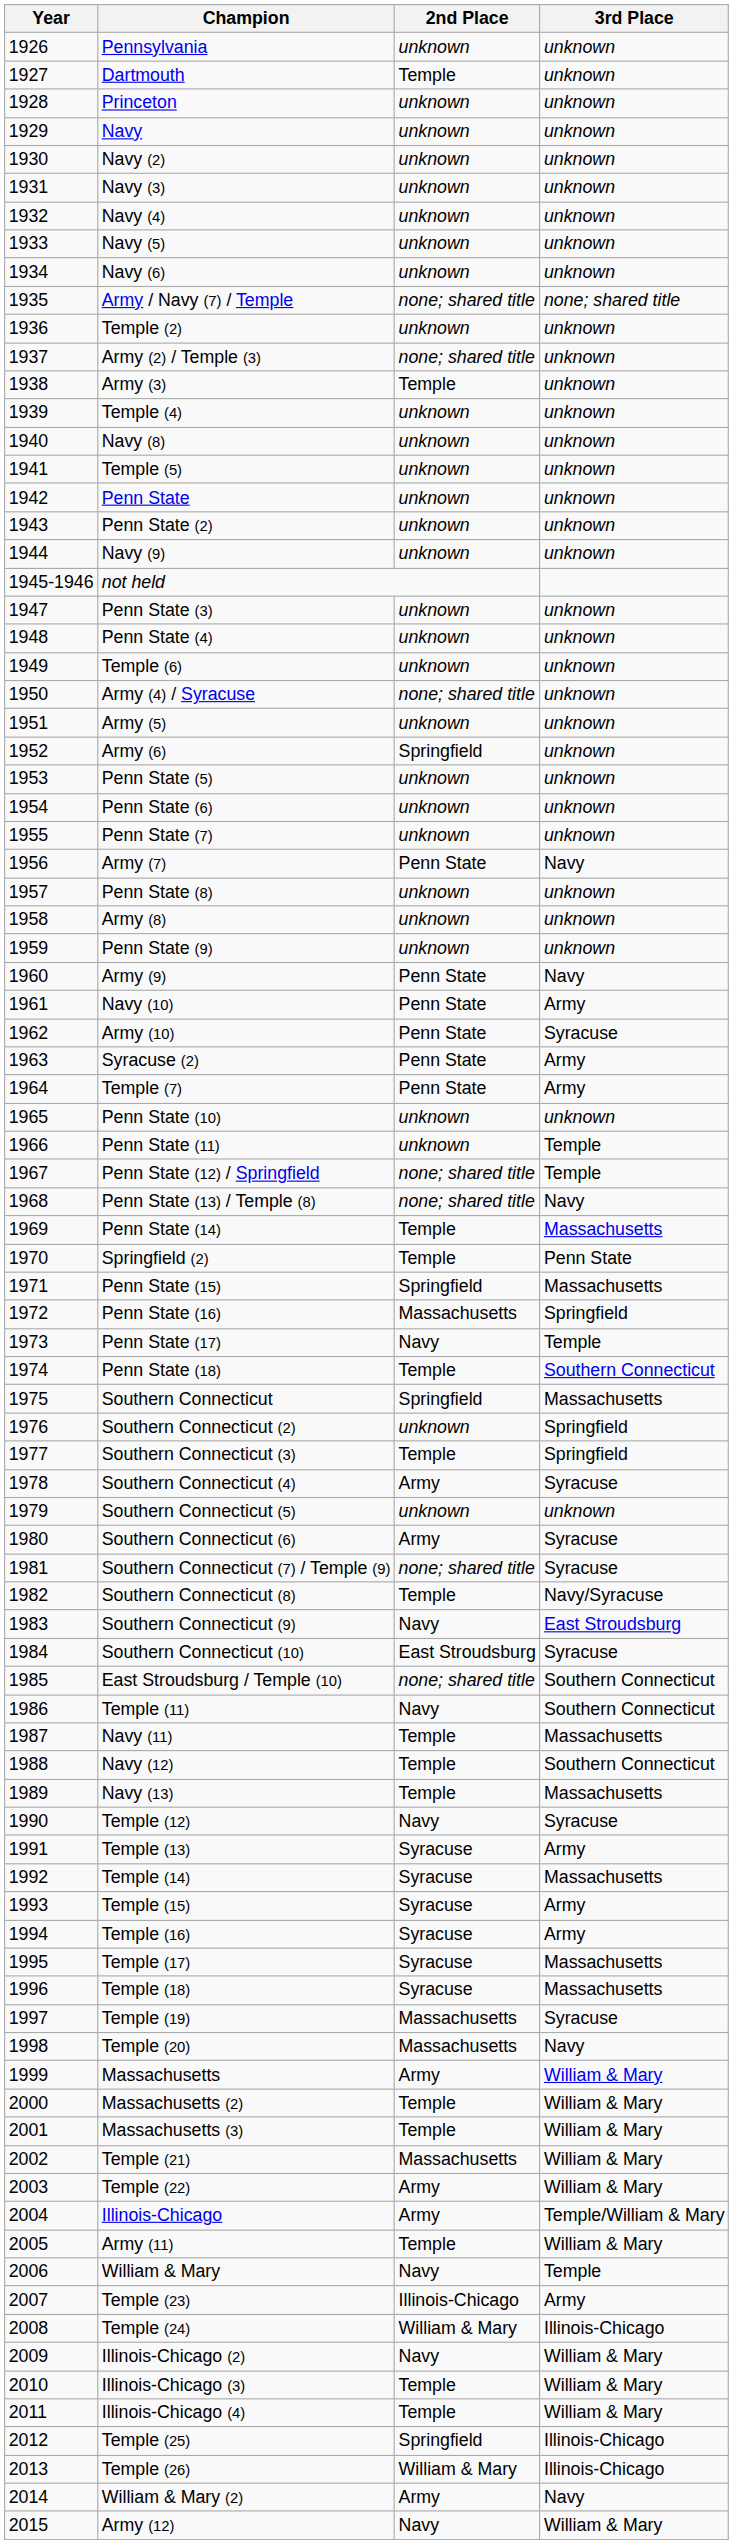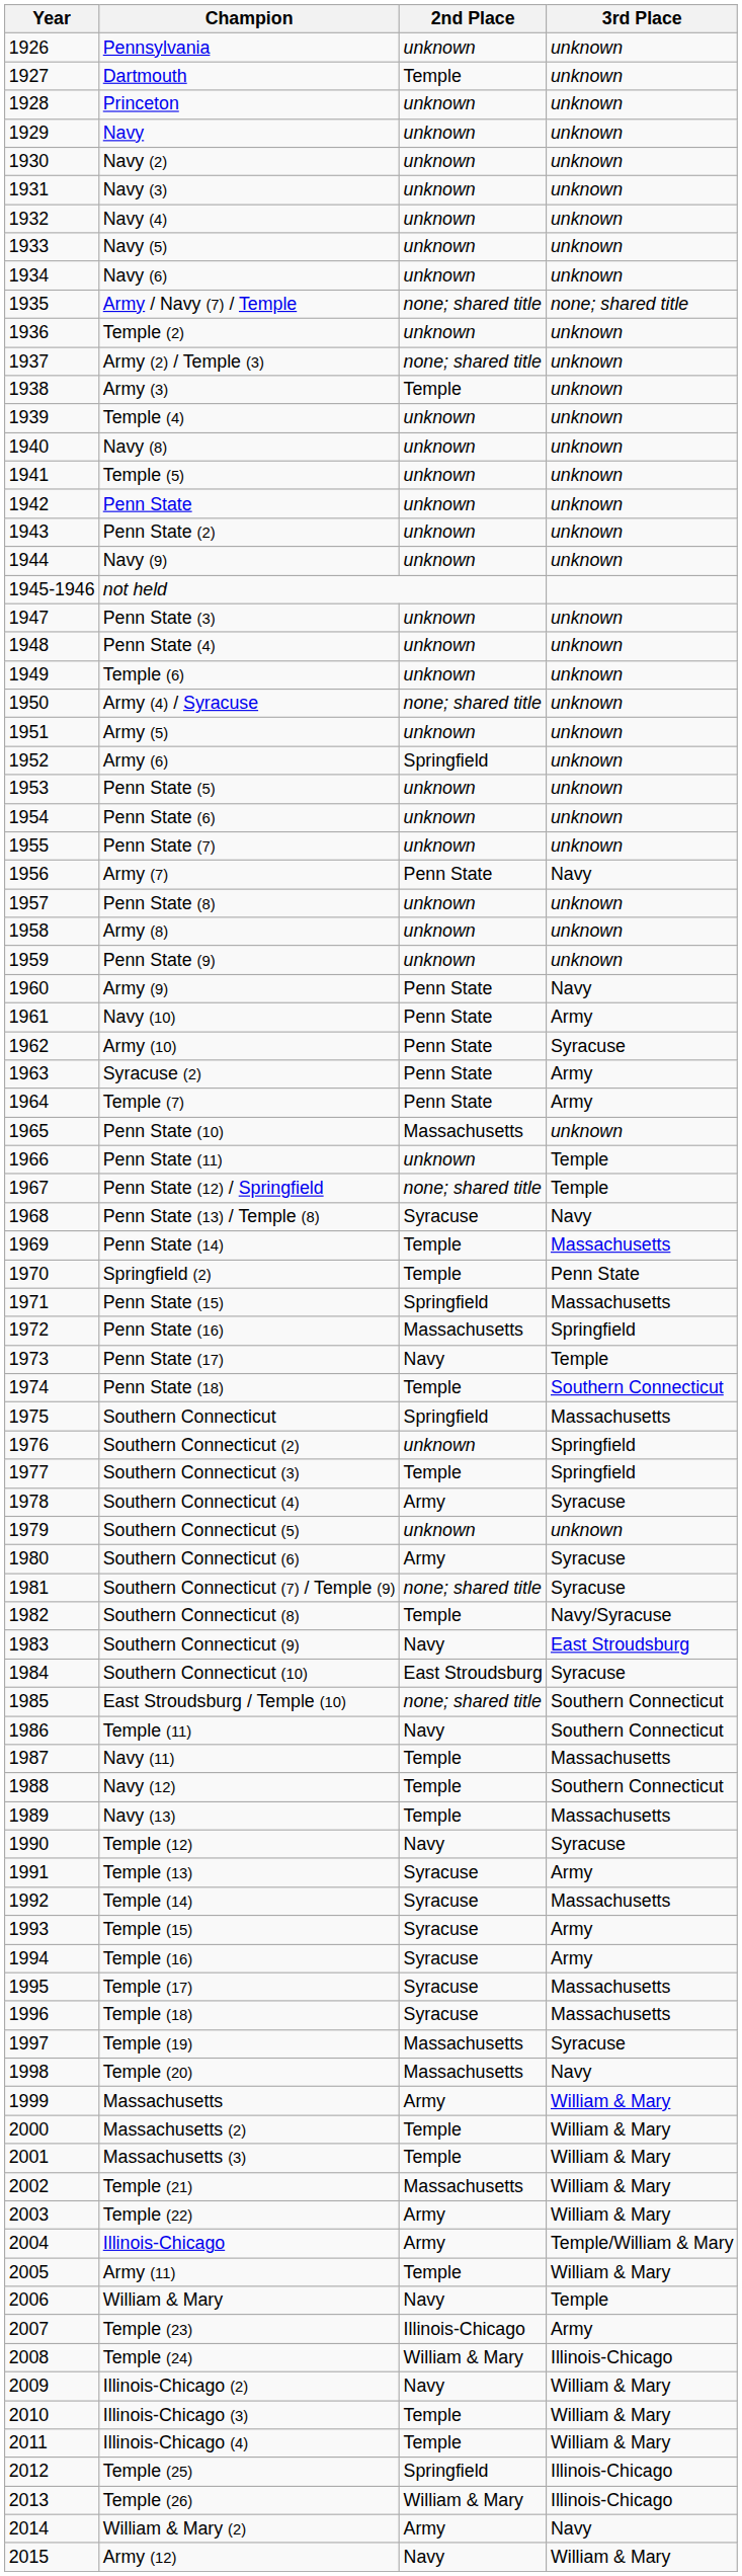 <table class="wikitable">
 <tr>
 <th>Year</th>
 <th>Champion</th>
 <th>2nd Place</th>
 <th>3rd Place</th>
 </tr>
 <tr>
 <td>1926</td>
 <td><a href='#'>Pennsylvania</a></td>
 <td><em>unknown</em></td>
 <td><em>unknown</em></td>
 </tr>
 <tr>
 <td>1927</td>
 <td><a href='#'>Dartmouth</a></td>
 <td>Temple</td>
 <td><em>unknown</em></td>
 </tr>
 <tr>
 <td>1928</td>
 <td><a href='#'>Princeton</a></td>
 <td><em>unknown</em></td>
 <td><em>unknown</em></td>
 </tr>
 <tr>
 <td>1929</td>
 <td><a href='#'>Navy</a></td>
 <td><em>unknown</em></td>
 <td><em>unknown</em></td>
 </tr>
 <tr>
 <td>1930</td>
 <td>Navy <small>(2)</small></td>
 <td><em>unknown</em></td>
 <td><em>unknown</em></td>
 </tr>
 <tr>
 <td>1931</td>
 <td>Navy <small>(3)</small></td>
 <td><em>unknown</em></td>
 <td><em>unknown</em></td>
 </tr>
 <tr>
 <td>1932</td>
 <td>Navy <small>(4)</small></td>
 <td><em>unknown</em></td>
 <td><em>unknown</em></td>
 </tr>
 <tr>
 <td>1933</td>
 <td>Navy <small>(5)</small></td>
 <td><em>unknown</em></td>
 <td><em>unknown</em></td>
 </tr>
 <tr>
 <td>1934</td>
 <td>Navy <small>(6)</small></td>
 <td><em>unknown</em></td>
 <td><em>unknown</em></td>
 </tr>
 <tr>
 <td>1935</td>
 <td><a href='#'>Army</a> / Navy <small>(7)</small> / <a href='#'>Temple</a></td>
 <td><em>none; shared title</em></td>
 <td><em>none; shared title</em></td>
 </tr>
 <tr>
 <td>1936</td>
 <td>Temple <small>(2)</small></td>
 <td><em>unknown</em></td>
 <td><em>unknown</em></td>
 </tr>
 <tr>
 <td>1937</td>
 <td>Army <small>(2)</small> / Temple <small>(3)</small></td>
 <td><em>none; shared title</em></td>
 <td><em>unknown</em></td>
 </tr>
 <tr>
 <td>1938</td>
 <td>Army <small>(3)</small></td>
 <td>Temple</td>
 <td><em>unknown</em></td>
 </tr>
 <tr>
 <td>1939</td>
 <td>Temple <small>(4)</small></td>
 <td><em>unknown</em></td>
 <td><em>unknown</em></td>
 </tr>
 <tr>
 <td>1940</td>
 <td>Navy <small>(8)</small></td>
 <td><em>unknown</em></td>
 <td><em>unknown</em></td>
 </tr>
 <tr>
 <td>1941</td>
 <td>Temple <small>(5)</small></td>
 <td><em>unknown</em></td>
 <td><em>unknown</em></td>
 </tr>
 <tr>
 <td>1942</td>
 <td><a href='#'>Penn State</a></td>
 <td><em>unknown</em></td>
 <td><em>unknown</em></td>
 </tr>
 <tr>
 <td>1943</td>
 <td>Penn State <small>(2)</small></td>
 <td><em>unknown</em></td>
 <td><em>unknown</em></td>
 </tr>
 <tr>
 <td>1944</td>
 <td>Navy <small>(9)</small></td>
 <td><em>unknown</em></td>
 <td><em>unknown</em></td>
 </tr>
 <tr>
 <td>1945-1946</td>
 <td colspan=2><em>not held</em></td>
 </tr>
 <tr>
 <td>1947</td>
 <td>Penn State <small>(3)</small></td>
 <td><em>unknown</em></td>
 <td><em>unknown</em></td>
 </tr>
 <tr>
 <td>1948</td>
 <td>Penn State <small>(4)</small></td>
 <td><em>unknown</em></td>
 <td><em>unknown</em></td>
 </tr>
 <tr>
 <td>1949</td>
 <td>Temple <small>(6)</small></td>
 <td><em>unknown</em></td>
 <td><em>unknown</em></td>
 </tr>
 <tr>
 <td>1950</td>
 <td>Army <small>(4)</small> / <a href='#'>Syracuse</a></td>
 <td><em>none; shared title</em></td>
 <td><em>unknown</em></td>
 </tr>
 <tr>
 <td>1951</td>
 <td>Army <small>(5)</small></td>
 <td><em>unknown</em></td>
 <td><em>unknown</em></td>
 </tr>
 <tr>
 <td>1952</td>
 <td>Army <small>(6)</small></td>
 <td>Springfield</td>
 <td><em>unknown</em></td>
 </tr>
 <tr>
 <td>1953</td>
 <td>Penn State <small>(5)</small></td>
 <td><em>unknown</em></td>
 <td><em>unknown</em></td>
 </tr>
 <tr>
 <td>1954</td>
 <td>Penn State <small>(6)</small></td>
 <td><em>unknown</em></td>
 <td><em>unknown</em></td>
 </tr>
 <tr>
 <td>1955</td>
 <td>Penn State <small>(7)</small></td>
 <td><em>unknown</em></td>
 <td><em>unknown</em></td>
 </tr>
 <tr>
 <td>1956</td>
 <td>Army <small>(7)</small></td>
 <td>Penn State</td>
 <td>Navy</td>
 </tr>
 <tr>
 <td>1957</td>
 <td>Penn State <small>(8)</small></td>
 <td><em>unknown</em></td>
 <td><em>unknown</em></td>
 </tr>
 <tr>
 <td>1958</td>
 <td>Army <small>(8)</small></td>
 <td><em>unknown</em></td>
 <td><em>unknown</em></td>
 </tr>
 <tr>
 <td>1959</td>
 <td>Penn State <small>(9)</small></td>
 <td><em>unknown</em></td>
 <td><em>unknown</em></td>
 </tr>
 <tr>
 <td>1960</td>
 <td>Army <small>(9)</small></td>
 <td>Penn State</td>
 <td>Navy</td>
 </tr>
 <tr>
 <td>1961</td>
 <td>Navy <small>(10)</small></td>
 <td>Penn State</td>
 <td>Army</td>
 </tr>
 <tr>
 <td>1962</td>
 <td>Army <small>(10)</small></td>
 <td>Penn State</td>
 <td>Syracuse</td>
 </tr>
 <tr>
 <td>1963</td>
 <td>Syracuse <small>(2)</small></td>
 <td>Penn State</td>
 <td>Army</td>
 </tr>
 <tr>
 <td>1964</td>
 <td>Temple <small>(7)</small></td>
 <td>Penn State</td>
 <td>Army</td>
 </tr>
 <tr>
 <td>1965</td>
 <td>Penn State <small>(10)</small></td>
-<td><em>unknown</em></td>
+<td>Massachusetts</td>
 <td><em>unknown</em></td>
 </tr>
 <tr>
 <td>1966</td>
 <td>Penn State <small>(11)</small></td>
 <td><em>unknown</em></td>
 <td>Temple</td>
 </tr>
 <tr>
 <td>1967</td>
 <td>Penn State <small>(12)</small> / <a href='#'>Springfield</a></td>
 <td><em>none; shared title</em></td>
 <td>Temple</td>
 </tr>
 <tr>
 <td>1968</td>
 <td>Penn State <small>(13)</small> / Temple <small>(8)</small></td>
-<td><em>none; shared title</em></td>
+<td>Syracuse</td>
 <td>Navy</td>
 </tr>
 <tr>
 <td>1969</td>
 <td>Penn State <small>(14)</small></td>
 <td>Temple</td>
 <td><a href='#'>Massachusetts</a></td>
 </tr>
 <tr>
 <td>1970</td>
 <td>Springfield <small>(2)</small></td>
 <td>Temple</td>
 <td>Penn State</td>
 </tr>
 <tr>
 <td>1971</td>
 <td>Penn State <small>(15)</small></td>
 <td>Springfield</td>
 <td>Massachusetts</td>
 </tr>
 <tr>
 <td>1972</td>
 <td>Penn State <small>(16)</small></td>
 <td>Massachusetts</td>
 <td>Springfield</td>
 </tr>
 <tr>
 <td>1973</td>
 <td>Penn State <small>(17)</small></td>
 <td>Navy</td>
 <td>Temple</td>
 </tr>
 <tr>
 <td>1974</td>
 <td>Penn State <small>(18)</small></td>
 <td>Temple</td>
 <td><a href='#'>Southern Connecticut</a></td>
 </tr>
 <tr>
 <td>1975</td>
 <td>Southern Connecticut</td>
 <td>Springfield</td>
 <td>Massachusetts</td>
 </tr>
 <tr>
 <td>1976</td>
 <td>Southern Connecticut <small>(2)</small></td>
 <td><em>unknown</em></td>
 <td>Springfield</td>
 </tr>
 <tr>
 <td>1977</td>
 <td>Southern Connecticut <small>(3)</small></td>
 <td>Temple</td>
 <td>Springfield</td>
 </tr>
 <tr>
 <td>1978</td>
 <td>Southern Connecticut <small>(4)</small></td>
 <td>Army</td>
 <td>Syracuse</td>
 </tr>
 <tr>
 <td>1979</td>
 <td>Southern Connecticut <small>(5)</small></td>
 <td><em>unknown</em></td>
 <td><em>unknown</em></td>
 </tr>
 <tr>
 <td>1980</td>
 <td>Southern Connecticut <small>(6)</small></td>
 <td>Army</td>
 <td>Syracuse</td>
 </tr>
 <tr>
 <td>1981</td>
 <td>Southern Connecticut <small>(7)</small> / Temple <small>(9)</small></td>
 <td><em>none; shared title</em></td>
 <td>Syracuse</td>
 </tr>
 <tr>
 <td>1982</td>
 <td>Southern Connecticut <small>(8)</small></td>
 <td>Temple</td>
 <td>Navy/Syracuse</td>
 </tr>
 <tr>
 <td>1983</td>
 <td>Southern Connecticut <small>(9)</small></td>
 <td>Navy</td>
 <td><a href='#'>East Stroudsburg</a></td>
 </tr>
 <tr>
 <td>1984</td>
 <td>Southern Connecticut <small>(10)</small></td>
 <td>East Stroudsburg</td>
 <td>Syracuse</td>
 </tr>
 <tr>
 <td>1985</td>
 <td>East Stroudsburg / Temple <small>(10)</small></td>
 <td><em>none; shared title</em></td>
 <td>Southern Connecticut</td>
 </tr>
 <tr>
 <td>1986</td>
 <td>Temple <small>(11)</small></td>
 <td>Navy</td>
 <td>Southern Connecticut</td>
 </tr>
 <tr>
 <td>1987</td>
 <td>Navy <small>(11)</small></td>
 <td>Temple</td>
 <td>Massachusetts</td>
 </tr>
 <tr>
 <td>1988</td>
 <td>Navy <small>(12)</small></td>
 <td>Temple</td>
 <td>Southern Connecticut</td>
 </tr>
 <tr>
 <td>1989</td>
 <td>Navy <small>(13)</small></td>
 <td>Temple</td>
 <td>Massachusetts</td>
 </tr>
 <tr>
 <td>1990</td>
 <td>Temple <small>(12)</small></td>
 <td>Navy</td>
 <td>Syracuse</td>
 </tr>
 <tr>
 <td>1991</td>
 <td>Temple <small>(13)</small></td>
 <td>Syracuse</td>
 <td>Army</td>
 </tr>
 <tr>
 <td>1992</td>
 <td>Temple <small>(14)</small></td>
 <td>Syracuse</td>
 <td>Massachusetts</td>
 </tr>
 <tr>
 <td>1993</td>
 <td>Temple <small>(15)</small></td>
 <td>Syracuse</td>
 <td>Army</td>
 </tr>
 <tr>
 <td>1994</td>
 <td>Temple <small>(16)</small></td>
 <td>Syracuse</td>
 <td>Army</td>
 </tr>
 <tr>
 <td>1995</td>
 <td>Temple <small>(17)</small></td>
 <td>Syracuse</td>
 <td>Massachusetts</td>
 </tr>
 <tr>
 <td>1996</td>
 <td>Temple <small>(18)</small></td>
 <td>Syracuse</td>
 <td>Massachusetts</td>
 </tr>
 <tr>
 <td>1997</td>
 <td>Temple <small>(19)</small></td>
 <td>Massachusetts</td>
 <td>Syracuse</td>
 </tr>
 <tr>
 <td>1998</td>
 <td>Temple <small>(20)</small></td>
 <td>Massachusetts</td>
 <td>Navy</td>
 </tr>
 <tr>
 <td>1999</td>
 <td>Massachusetts</td>
 <td>Army</td>
 <td><a href='#'>William & Mary</a></td>
 </tr>
 <tr>
 <td>2000</td>
 <td>Massachusetts <small>(2)</small></td>
 <td>Temple</td>
 <td>William & Mary</td>
 </tr>
 <tr>
 <td>2001</td>
 <td>Massachusetts <small>(3)</small></td>
 <td>Temple</td>
 <td>William & Mary</td>
 </tr>
 <tr>
 <td>2002</td>
 <td>Temple <small>(21)</small></td>
 <td>Massachusetts</td>
 <td>William & Mary</td>
 </tr>
 <tr>
 <td>2003</td>
 <td>Temple <small>(22)</small></td>
 <td>Army</td>
 <td>William & Mary</td>
 </tr>
 <tr>
 <td>2004</td>
 <td><a href='#'>Illinois-Chicago</a></td>
 <td>Army</td>
 <td>Temple/William & Mary</td>
 </tr>
 <tr>
 <td>2005</td>
 <td>Army <small>(11)</small></td>
 <td>Temple</td>
 <td>William & Mary</td>
 </tr>
 <tr>
 <td>2006</td>
 <td>William & Mary</td>
 <td>Navy</td>
 <td>Temple</td>
 </tr>
 <tr>
 <td>2007</td>
 <td>Temple <small>(23)</small></td>
 <td>Illinois-Chicago</td>
 <td>Army</td>
 </tr>
 <tr>
 <td>2008</td>
 <td>Temple <small>(24)</small></td>
 <td>William & Mary</td>
 <td>Illinois-Chicago</td>
 </tr>
 <tr>
 <td>2009</td>
 <td>Illinois-Chicago <small>(2)</small></td>
 <td>Navy</td>
 <td>William & Mary</td>
 </tr>
 <tr>
 <td>2010</td>
 <td>Illinois-Chicago <small>(3)</small></td>
 <td>Temple</td>
 <td>William & Mary</td>
 </tr>
 <tr>
 <td>2011</td>
 <td>Illinois-Chicago <small>(4)</small></td>
 <td>Temple</td>
 <td>William & Mary</td>
 </tr>
 <tr>
 <td>2012</td>
 <td>Temple <small>(25)</small></td>
 <td>Springfield</td>
 <td>Illinois-Chicago</td>
 </tr>
 <tr>
 <td>2013</td>
 <td>Temple <small>(26)</small></td>
 <td>William & Mary</td>
 <td>Illinois-Chicago</td>
 </tr>
 <tr>
 <td>2014</td>
 <td>William & Mary <small>(2)</small></td>
 <td>Army</td>
 <td>Navy</td>
 </tr>
 <tr>
 <td>2015</td>
 <td>Army <small>(12)</small></td>
 <td>Navy</td>
 <td>William & Mary</td>
 </tr>
 <tr>
 </tr>
 </table>
